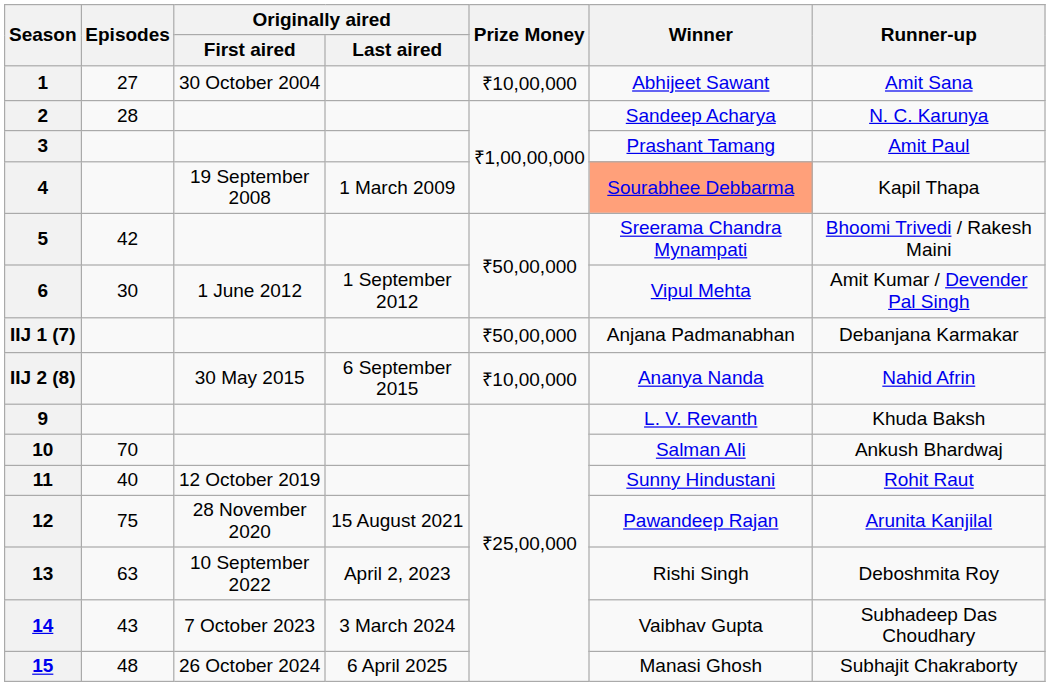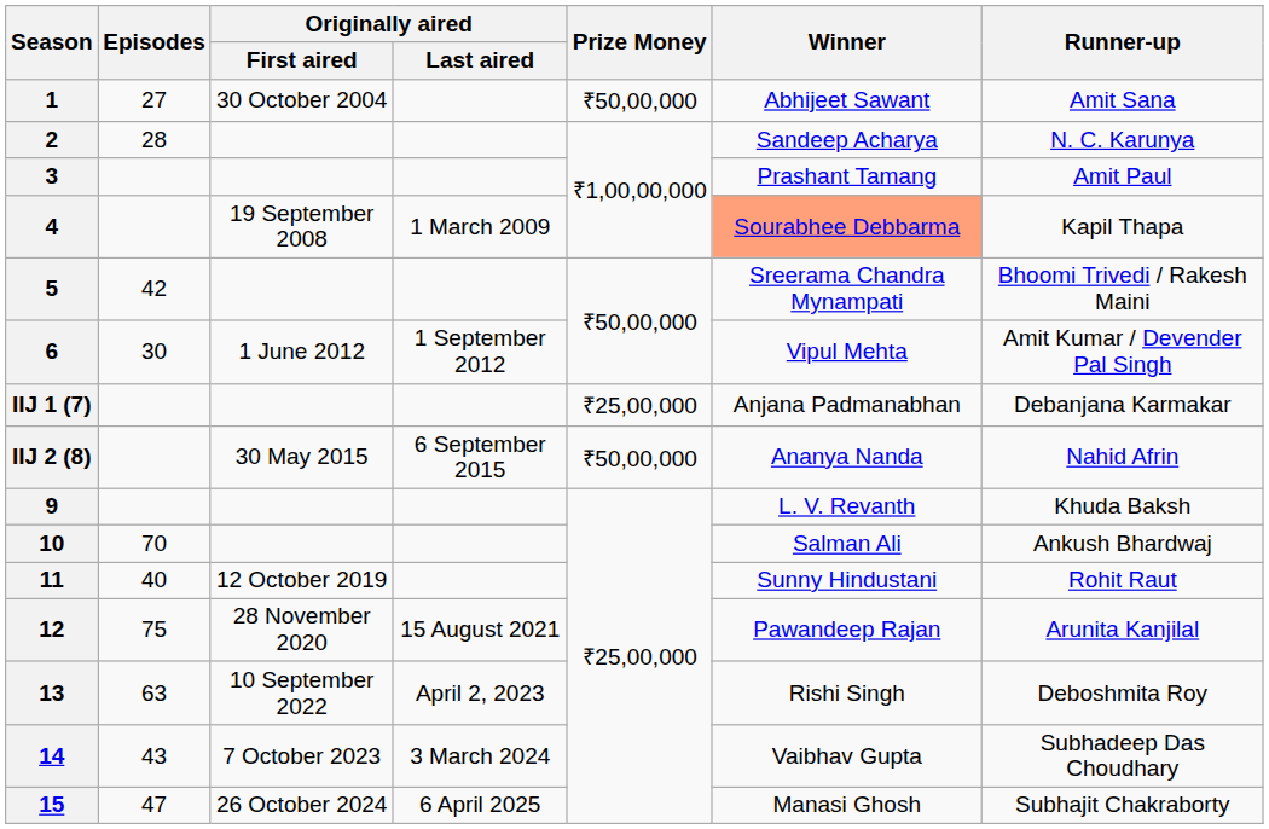 <table class="wikitable nowrap" style="text-align:center; font-size:99%">
 <tr>
 <th rowspan="2" scope="col">Season</th>
 <th rowspan="2">Episodes</th>
 <th colspan="2">Originally aired</th>
 <th rowspan="2">Prize Money</th>
 <th rowspan="2">Winner</th>
 <th rowspan="2">Runner-up</th>
 </tr>
 <tr>
 <th>First aired</th>
 <th>Last aired</th>
 </tr>
 <tr>
 <th>1</th>
 <td>27</td>
 <td>30 October 2004</td>
 <td></td>
-<td>₹10,00,000</td>
+<td>₹50,00,000</td>
 <td><a href='#'>Abhijeet Sawant</a></td>
 <td><a href='#'>Amit Sana</a></td>
 </tr>
 <tr>
 <th>2</th>
 <td>28</td>
 <td></td>
 <td></td>
 <td rowspan="3">₹1,00,00,000</td>
 <td><a href='#'>Sandeep Acharya</a></td>
 <td><a href='#'>N. C. Karunya</a></td>
 </tr>
 <tr>
 <th>3</th>
 <td></td>
 <td></td>
 <td></td>
 <td><a href='#'>Prashant Tamang</a></td>
 <td><a href='#'>Amit Paul</a></td>
 </tr>
 <tr>
 <th>4</th>
 <td></td>
 <td>19 September 2008</td>
 <td>1 March 2009</td>
 <td style="background: lightsalmon;"><a href='#'>Sourabhee Debbarma</a></td>
 <td>Kapil Thapa</td>
 </tr>
 <tr>
 <th>5</th>
 <td>42</td>
 <td></td>
 <td></td>
 <td rowspan="2">₹50,00,000</td>
 <td><a href='#'>Sreerama Chandra Mynampati</a></td>
 <td><a href='#'>Bhoomi Trivedi</a> / Rakesh Maini</td>
 </tr>
 <tr>
 <th>6</th>
 <td>30</td>
 <td>1 June 2012</td>
 <td>1 September 2012</td>
 <td><a href='#'>Vipul Mehta</a></td>
 <td>Amit Kumar / <a href='#'>Devender Pal Singh</a></td>
 </tr>
 <tr>
 <th>IIJ 1 (7)</th>
 <td></td>
 <td></td>
 <td></td>
-<td>₹50,00,000</td>
+<td>₹25,00,000</td>
 <td>Anjana Padmanabhan</td>
 <td>Debanjana Karmakar</td>
 </tr>
 <tr>
 <th>IIJ 2 (8)</th>
 <td></td>
 <td>30 May 2015</td>
 <td>6 September 2015</td>
-<td>₹10,00,000</td>
+<td>₹50,00,000</td>
 <td><a href='#'>Ananya Nanda</a></td>
 <td><a href='#'>Nahid Afrin</a></td>
 </tr>
 <tr>
 <th>9</th>
 <td></td>
 <td></td>
 <td></td>
 <td rowspan="7">₹25,00,000</td>
 <td><a href='#'>L. V. Revanth</a></td>
 <td>Khuda Baksh</td>
 </tr>
 <tr>
 <th>10</th>
 <td>70</td>
 <td></td>
 <td></td>
 <td><a href='#'>Salman Ali</a></td>
 <td>Ankush Bhardwaj</td>
 </tr>
 <tr>
 <th>11</th>
 <td>40</td>
 <td>12 October 2019</td>
 <td></td>
 <td><a href='#'>Sunny Hindustani</a></td>
 <td><a href='#'>Rohit Raut</a></td>
 </tr>
 <tr>
 <th>12</th>
 <td>75</td>
 <td>28 November 2020</td>
 <td>15 August 2021</td>
 <td><a href='#'>Pawandeep Rajan</a></td>
 <td><a href='#'>Arunita Kanjilal</a></td>
 </tr>
 <tr>
 <th>13</th>
 <td>63</td>
 <td>10 September 2022</td>
 <td>April 2, 2023</td>
 <td>Rishi Singh</td>
 <td>Deboshmita Roy</td>
 </tr>
 <tr>
 <th><a href='#'>14</a></th>
 <td>43</td>
 <td>7 October 2023</td>
 <td>3 March 2024</td>
 <td>Vaibhav Gupta</td>
 <td>Subhadeep Das Choudhary</td>
 </tr>
 <tr>
 <th><a href='#'>15</a></th>
-<td>48</td>
+<td>47</td>
 <td>26 October 2024</td>
 <td>6 April 2025</td>
 <td>Manasi Ghosh</td>
 <td>Subhajit Chakraborty</td>
 </tr>
 </table>
